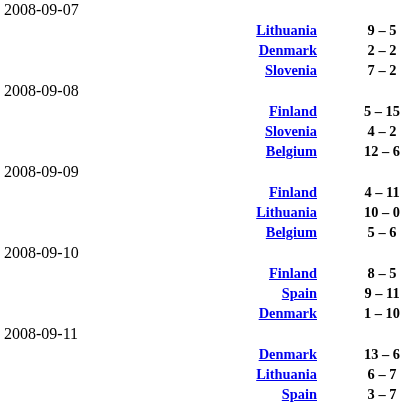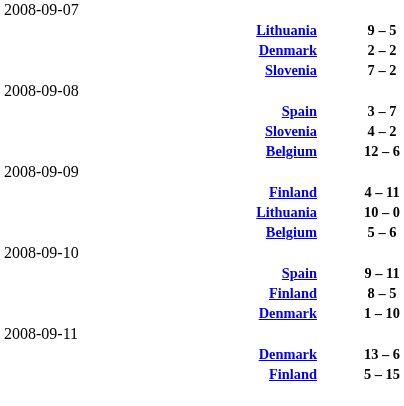 <table width=100% cellspacing=1>
 <tr>
 <th width=25%></th>
 <th width=10%></th>
 <th></th>
 </tr>
 <tr>
 <td>2008-09-07</td>
 </tr>
 <tr style=font-size:90%>
 <td align=right><strong><a href='#'>Lithuania</a> </strong></td>
 <td align=center><strong>9 – 5</strong></td>
 <td><strong></strong></td>
 </tr>
 <tr style=font-size:90%>
 <td align=right><strong><a href='#'>Denmark</a> </strong></td>
 <td align=center><strong>2 – 2</strong></td>
 <td><strong></strong></td>
 </tr>
 <tr style=font-size:90%>
 <td align=right><strong><a href='#'>Slovenia</a> </strong></td>
 <td align=center><strong>7 – 2</strong></td>
 <td><strong></strong></td>
 </tr>
 <tr>
 <td>2008-09-08</td>
 </tr>
 <tr style=font-size:90%>
-<td align=right><strong><a href='#'>Finland</a> </strong></td>
-<td align=center><strong>5 – 15</strong></td>
+<td align=right><strong><a href='#'>Spain</a> </strong></td>
+<td align=center><strong>3 – 7</strong></td>
 <td><strong></strong></td>
 </tr>
 <tr style=font-size:90%>
 <td align=right><strong><a href='#'>Slovenia</a> </strong></td>
 <td align=center><strong>4 – 2</strong></td>
 <td><strong></strong></td>
 </tr>
 <tr style=font-size:90%>
 <td align=right><strong><a href='#'>Belgium</a> </strong></td>
 <td align=center><strong>12 – 6</strong></td>
 <td><strong></strong></td>
 </tr>
 <tr>
 <td>2008-09-09</td>
 </tr>
 <tr style=font-size:90%>
 <td align=right><strong><a href='#'>Finland</a> </strong></td>
 <td align=center><strong>4 – 11</strong></td>
 <td><strong></strong></td>
 </tr>
 <tr style=font-size:90%>
 <td align=right><strong><a href='#'>Lithuania</a> </strong></td>
 <td align=center><strong>10 – 0</strong></td>
 <td><strong></strong></td>
 </tr>
 <tr style=font-size:90%>
 <td align=right><strong><a href='#'>Belgium</a> </strong></td>
 <td align=center><strong>5 – 6</strong></td>
 <td><strong></strong></td>
 </tr>
 <tr>
 <td>2008-09-10</td>
 </tr>
 <tr style=font-size:90%>
-<td align=right><strong><a href='#'>Finland</a> </strong></td>
-<td align=center><strong>8 – 5</strong></td>
+<td align=right><strong><a href='#'>Spain</a> </strong></td>
+<td align=center><strong>9 – 11</strong></td>
 <td><strong></strong></td>
 </tr>
 <tr style=font-size:90%>
-<td align=right><strong><a href='#'>Spain</a> </strong></td>
-<td align=center><strong>9 – 11</strong></td>
+<td align=right><strong><a href='#'>Finland</a> </strong></td>
+<td align=center><strong>8 – 5</strong></td>
 <td><strong></strong></td>
 </tr>
 <tr style=font-size:90%>
 <td align=right><strong><a href='#'>Denmark</a> </strong></td>
 <td align=center><strong>1 – 10</strong></td>
 <td><strong></strong></td>
 </tr>
 <tr>
 <td>2008-09-11</td>
 </tr>
 <tr style=font-size:90%>
 <td align=right><strong><a href='#'>Denmark</a> </strong></td>
 <td align=center><strong>13 – 6</strong></td>
 <td><strong></strong></td>
 </tr>
 <tr style=font-size:90%>
-<td align=right><strong><a href='#'>Lithuania</a> </strong></td>
-<td align=center><strong>6 – 7</strong></td>
-<td><strong></strong></td>
-</tr>
-<tr style=font-size:90%>
-<td align=right><strong><a href='#'>Spain</a> </strong></td>
-<td align=center><strong>3 – 7</strong></td>
+<td align=right><strong><a href='#'>Finland</a> </strong></td>
+<td align=center><strong>5 – 15</strong></td>
 <td><strong></strong></td>
 </tr>
 </table>
